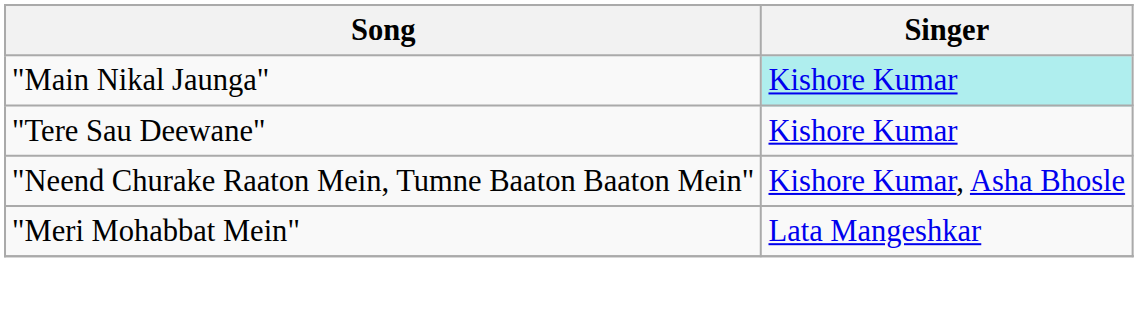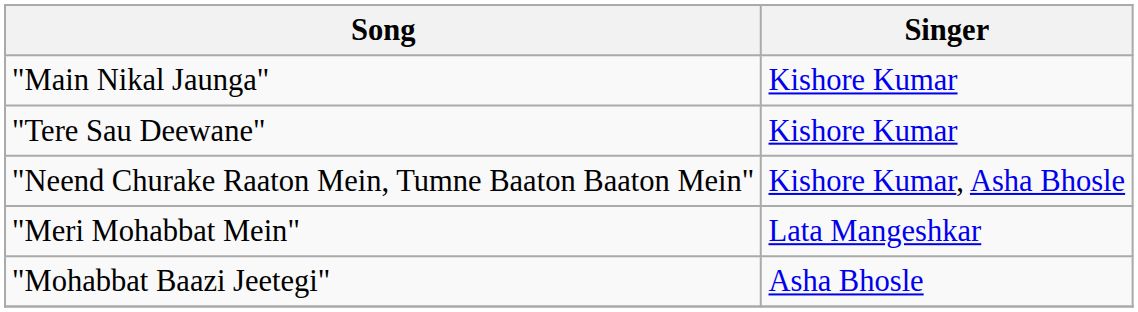 <table class="wikitable" style="font-size:95%;">
 <tr>
 <th>Song</th>
 <th>Singer</th>
 </tr>
 <tr>
 <td>"Main Nikal Jaunga"</td>
-<td style="background: paleturquoise;"><a href='#'>Kishore Kumar</a></td>
+<td><a href='#'>Kishore Kumar</a></td>
 </tr>
 <tr>
 <td>"Tere Sau Deewane"</td>
 <td><a href='#'>Kishore Kumar</a></td>
 </tr>
 <tr>
 <td>"Neend Churake Raaton Mein, Tumne Baaton Baaton Mein"</td>
 <td><a href='#'>Kishore Kumar</a>, <a href='#'>Asha Bhosle</a></td>
 </tr>
 <tr>
 <td>"Meri Mohabbat Mein"</td>
 <td><a href='#'>Lata Mangeshkar</a></td>
 </tr>
 <tr>
+<td>"Mohabbat Baazi Jeetegi"</td>
+<td><a href='#'>Asha Bhosle</a></td>
+</tr>
+<tr>
 </tr>
 </table>
